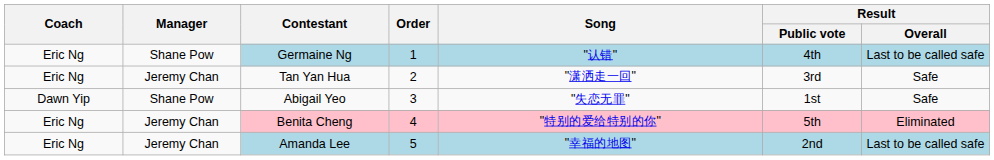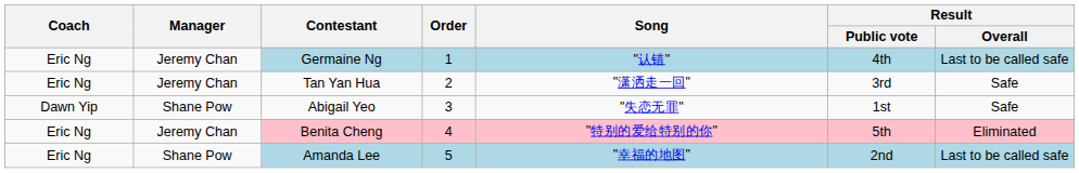 <table class="wikitable" style="text-align: center; width:100%;">
 <tr>
 <th rowspan=2 style="width:12%;">Coach</th>
 <th rowspan=2 style="width:12%;">Manager</th>
 <th rowspan=2 style="width:15%;">Contestant</th>
 <th rowspan=2 style="width:5%;">Order</th>
 <th rowspan=2 style="width:33%;">Song</th>
 <th colspan=2>Result</th>
 </tr>
 <tr>
 <th style="width:10%;">Public vote</th>
 <th style="width:13%;">Overall</th>
 </tr>
 <tr>
 <td>Eric Ng</td>
-<td>Shane Pow</td>
+<td>Jeremy Chan</td>
 <td style="background:lightblue;">Germaine Ng</td>
 <td style="background:lightblue;">1</td>
 <td style="background:lightblue;">"<a href='#'>认错</a>"</td>
 <td style="background:lightblue;">4th</td>
 <td style="background:lightblue;">Last to be called safe</td>
 </tr>
 <tr>
 <td>Eric Ng</td>
 <td>Jeremy Chan</td>
 <td>Tan Yan Hua</td>
 <td>2</td>
 <td>"<a href='#'>潇洒走一回</a>"</td>
 <td>3rd</td>
 <td>Safe</td>
 </tr>
 <tr>
 <td>Dawn Yip</td>
 <td>Shane Pow</td>
 <td>Abigail Yeo</td>
 <td>3</td>
 <td>"<a href='#'>失恋无罪</a>"</td>
 <td>1st</td>
 <td>Safe</td>
 </tr>
 <tr>
 <td>Eric Ng</td>
 <td>Jeremy Chan</td>
 <td style="background:pink;">Benita Cheng</td>
 <td style="background:pink;">4</td>
 <td style="background:pink;">"<a href='#'>特别的爱给特别的你</a>"</td>
 <td style="background:pink;">5th</td>
 <td style="background:pink;">Eliminated</td>
 </tr>
 <tr>
 <td>Eric Ng</td>
-<td>Jeremy Chan</td>
+<td>Shane Pow</td>
 <td style="background:lightblue;">Amanda Lee</td>
 <td style="background:lightblue;">5</td>
 <td style="background:lightblue;">"<a href='#'>幸福的地图</a>"</td>
 <td style="background:lightblue;">2nd</td>
 <td style="background:lightblue;">Last to be called safe</td>
 </tr>
 </table>
